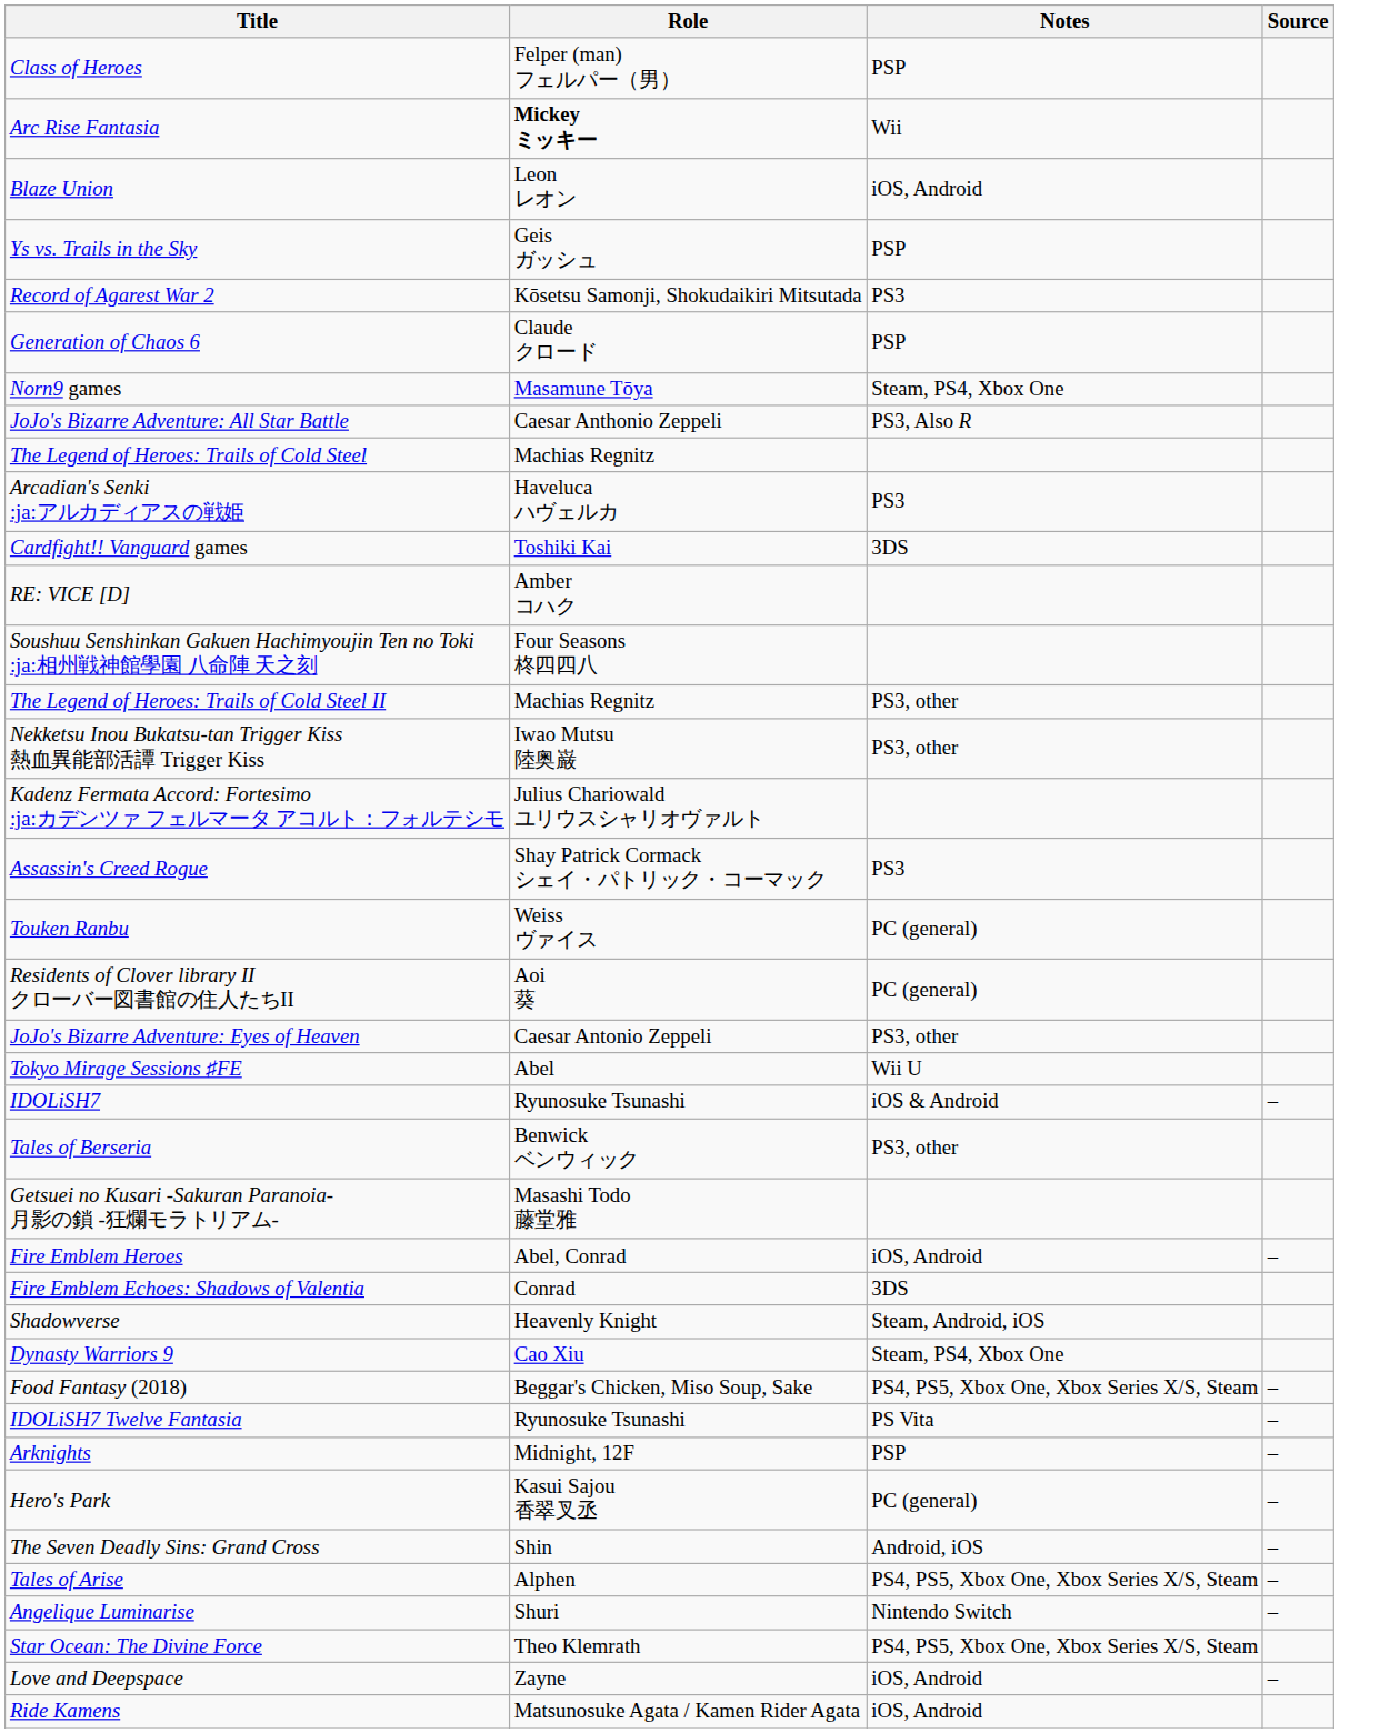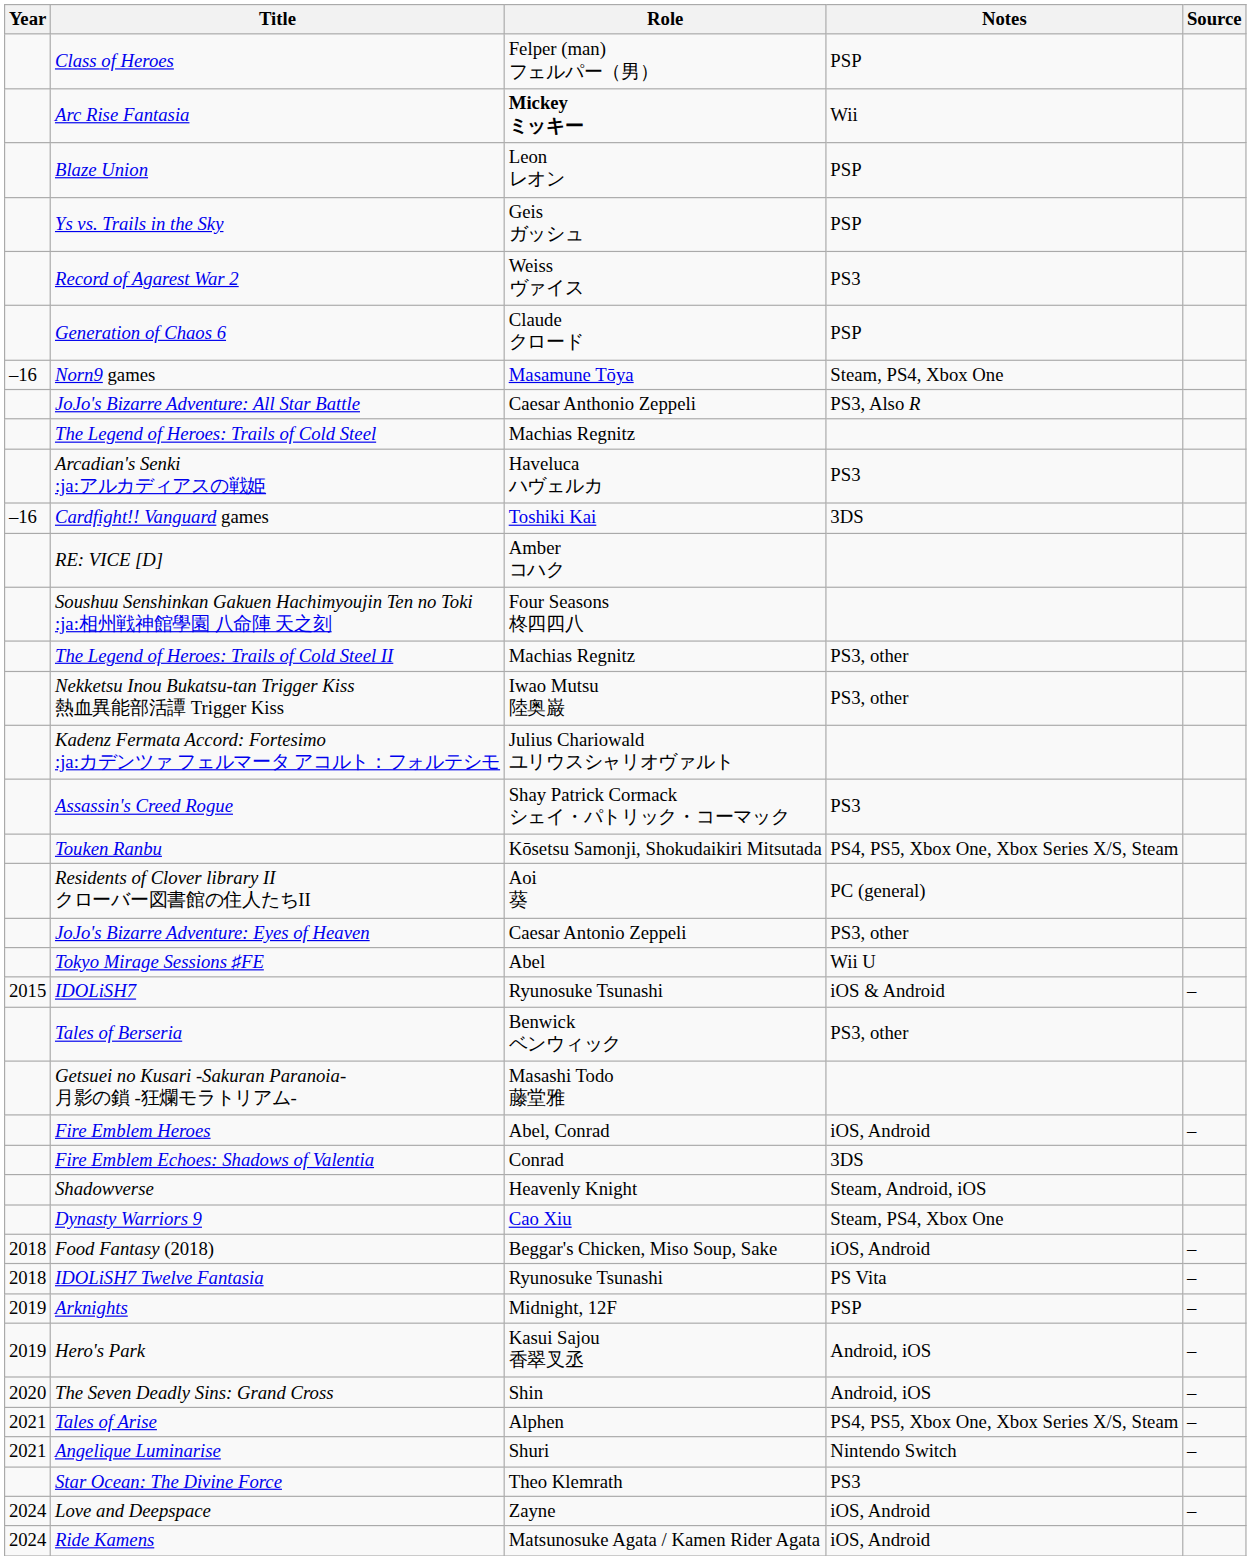 <table class="wikitable sortable plainrowheaders">
 <tr>
+<th>Year</th>
 <th>Title</th>
 <th>Role</th>
 <th class="unsortable">Notes</th>
 <th class="unsortable">Source</th>
 </tr>
 <tr>
+<td></td>
 <td><em><a href='#'>Class of Heroes</a></em></td>
 <td>Felper (man)<br>フェルパー（男）</td>
 <td>PSP</td>
 <td></td>
 </tr>
 <tr>
+<td></td>
 <td><em><a href='#'>Arc Rise Fantasia</a></em></td>
 <td><strong>Mickey<br>ミッキー</strong></td>
 <td>Wii</td>
 <td></td>
 </tr>
 <tr>
+<td></td>
 <td><em><a href='#'>Blaze Union</a></em></td>
 <td>Leon<br>レオン</td>
-<td>iOS, Android</td>
+<td>PSP</td>
 <td></td>
 </tr>
 <tr>
+<td></td>
 <td><em><a href='#'>Ys vs. Trails in the Sky</a></em></td>
 <td>Geis<br>ガッシュ</td>
 <td>PSP</td>
 <td></td>
 </tr>
 <tr>
+<td></td>
 <td><em><a href='#'>Record of Agarest War 2</a></em></td>
-<td>Kōsetsu Samonji, Shokudaikiri Mitsutada</td>
+<td>Weiss<br>ヴァイス</td>
 <td>PS3</td>
 <td></td>
 </tr>
 <tr>
+<td></td>
 <td><em><a href='#'>Generation of Chaos 6</a></em></td>
 <td>Claude<br>クロード</td>
 <td>PSP</td>
 <td></td>
 </tr>
 <tr>
+<td>–16</td>
 <td><em><a href='#'>Norn9</a></em> games</td>
 <td><a href='#'>Masamune Tōya</a></td>
 <td>Steam, PS4, Xbox One</td>
 <td></td>
 </tr>
 <tr>
+<td></td>
 <td><em><a href='#'>JoJo's Bizarre Adventure: All Star Battle</a></em></td>
 <td>Caesar Anthonio Zeppeli</td>
 <td>PS3, Also <em>R</em></td>
 <td></td>
 </tr>
 <tr>
+<td></td>
 <td><em><a href='#'>The Legend of Heroes: Trails of Cold Steel</a></em></td>
 <td>Machias Regnitz</td>
 <td></td>
 <td></td>
 </tr>
 <tr>
+<td></td>
 <td><em>Arcadian's Senki</em><br><a href='#'>:ja:アルカディアスの戦姫</a></td>
 <td>Haveluca<br>ハヴェルカ</td>
 <td>PS3</td>
 <td></td>
 </tr>
 <tr>
+<td>–16</td>
 <td><em><a href='#'>Cardfight!! Vanguard</a></em> games</td>
 <td><a href='#'>Toshiki Kai</a></td>
 <td>3DS</td>
 <td></td>
 </tr>
 <tr>
+<td></td>
 <td><em>RE: VICE [D]</em></td>
 <td>Amber<br>コハク</td>
 <td></td>
 <td></td>
 </tr>
 <tr>
+<td></td>
 <td><em>Soushuu Senshinkan Gakuen Hachimyoujin Ten no Toki</em><br><a href='#'>:ja:相州戦神館學園 八命陣 天之刻</a></td>
 <td>Four Seasons<br>柊四四八</td>
 <td></td>
 <td></td>
 </tr>
 <tr>
+<td></td>
 <td><em><a href='#'>The Legend of Heroes: Trails of Cold Steel II</a></em></td>
 <td>Machias Regnitz</td>
 <td>PS3, other</td>
 <td></td>
 </tr>
 <tr>
+<td></td>
 <td><em>Nekketsu Inou Bukatsu-tan Trigger Kiss</em><br>熱血異能部活譚 Trigger Kiss</td>
 <td>Iwao Mutsu<br>陸奥巌</td>
 <td>PS3, other</td>
 <td></td>
 </tr>
 <tr>
+<td></td>
 <td><em>Kadenz Fermata Accord: Fortesimo</em><br><a href='#'>:ja:カデンツァ フェルマータ アコルト：フォルテシモ</a></td>
 <td>Julius Chariowald<br>ユリウスシャリオヴァルト</td>
 <td></td>
 <td></td>
 </tr>
 <tr>
+<td></td>
 <td><em><a href='#'>Assassin's Creed Rogue</a></em></td>
 <td>Shay Patrick Cormack<br>シェイ・パトリック・コーマック</td>
 <td>PS3</td>
 <td></td>
 </tr>
 <tr>
+<td></td>
 <td><em><a href='#'>Touken Ranbu</a></em></td>
-<td>Weiss<br>ヴァイス</td>
-<td>PC (general)</td>
+<td>Kōsetsu Samonji, Shokudaikiri Mitsutada</td>
+<td>PS4, PS5, Xbox One, Xbox Series X/S, Steam</td>
 <td></td>
 </tr>
 <tr>
+<td></td>
 <td><em>Residents of Clover library II</em><br>クローバー図書館の住人たちII</td>
 <td>Aoi<br>葵</td>
 <td>PC (general)</td>
 <td></td>
 </tr>
 <tr>
+<td></td>
 <td><em><a href='#'>JoJo's Bizarre Adventure: Eyes of Heaven</a></em></td>
 <td>Caesar Antonio Zeppeli</td>
 <td>PS3, other</td>
 <td></td>
 </tr>
 <tr>
+<td></td>
 <td><em><a href='#'>Tokyo Mirage Sessions ♯FE</a></em></td>
 <td>Abel</td>
 <td>Wii U</td>
 <td></td>
 </tr>
 <tr>
+<td>2015</td>
 <td><em><a href='#'>IDOLiSH7</a></em></td>
 <td>Ryunosuke Tsunashi</td>
 <td>iOS & Android</td>
 <td>–</td>
 </tr>
 <tr>
+<td></td>
 <td><em><a href='#'>Tales of Berseria</a></em></td>
 <td>Benwick<br>ベンウィック</td>
 <td>PS3, other</td>
 <td></td>
 </tr>
 <tr>
+<td></td>
 <td><em>Getsuei no Kusari -Sakuran Paranoia-</em><br>月影の鎖 -狂爛モラトリアム-</td>
 <td>Masashi Todo<br>藤堂雅</td>
 <td></td>
 <td></td>
 </tr>
 <tr>
+<td></td>
 <td><em><a href='#'>Fire Emblem Heroes</a></em></td>
 <td>Abel, Conrad</td>
 <td>iOS, Android</td>
 <td>–</td>
 </tr>
 <tr>
+<td></td>
 <td><em><a href='#'>Fire Emblem Echoes: Shadows of Valentia</a></em></td>
 <td>Conrad</td>
 <td>3DS</td>
 <td></td>
 </tr>
 <tr>
+<td></td>
 <td><em>Shadowverse</em><br></td>
 <td>Heavenly Knight<br></td>
 <td>Steam, Android, iOS</td>
 <td></td>
 </tr>
 <tr>
+<td></td>
 <td><em><a href='#'>Dynasty Warriors 9</a></em><br></td>
 <td><a href='#'>Cao Xiu</a><br></td>
 <td>Steam, PS4, Xbox One</td>
 <td></td>
 </tr>
 <tr>
+<td>2018</td>
 <td><em>Food Fantasy</em> (2018)</td>
 <td>Beggar's Chicken, Miso Soup, Sake</td>
-<td>PS4, PS5, Xbox One, Xbox Series X/S, Steam</td>
+<td>iOS, Android</td>
 <td>–</td>
 </tr>
 <tr>
+<td>2018</td>
 <td><em><a href='#'>IDOLiSH7 Twelve Fantasia</a></em></td>
 <td>Ryunosuke Tsunashi</td>
 <td>PS Vita</td>
 <td>–</td>
 </tr>
 <tr>
+<td>2019</td>
 <td><em><a href='#'>Arknights</a></em></td>
 <td>Midnight, 12F</td>
 <td>PSP</td>
 <td>–</td>
 </tr>
 <tr>
+<td>2019</td>
 <td><em>Hero's Park</em></td>
 <td>Kasui Sajou<br>香翠叉丞</td>
-<td>PC (general)</td>
+<td>Android, iOS</td>
 <td>–</td>
 </tr>
 <tr>
+<td>2020</td>
 <td><em>The Seven Deadly Sins: Grand Cross</em></td>
 <td>Shin</td>
 <td>Android, iOS</td>
 <td>–</td>
 </tr>
 <tr>
+<td>2021</td>
 <td><em><a href='#'>Tales of Arise</a></em></td>
 <td>Alphen</td>
 <td>PS4, PS5, Xbox One, Xbox Series X/S, Steam</td>
 <td>–</td>
 </tr>
 <tr>
+<td>2021</td>
 <td><em><a href='#'>Angelique Luminarise</a></em></td>
 <td>Shuri</td>
 <td>Nintendo Switch</td>
 <td>–</td>
 </tr>
 <tr>
+<td></td>
 <td><em><a href='#'>Star Ocean: The Divine Force</a></em></td>
 <td>Theo Klemrath</td>
-<td>PS4, PS5, Xbox One, Xbox Series X/S, Steam</td>
+<td>PS3</td>
 <td></td>
 </tr>
 <tr>
+<td>2024</td>
 <td><em>Love and Deepspace</em></td>
 <td>Zayne</td>
 <td>iOS, Android</td>
 <td>–</td>
 </tr>
 <tr>
+<td>2024</td>
 <td><em><a href='#'>Ride Kamens</a></em></td>
 <td>Matsunosuke Agata / Kamen Rider Agata</td>
 <td>iOS, Android</td>
 <td></td>
 </tr>
 </table>
